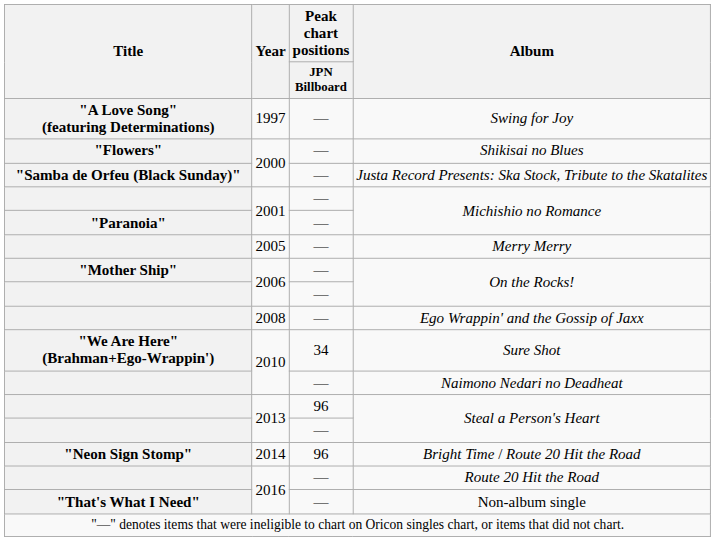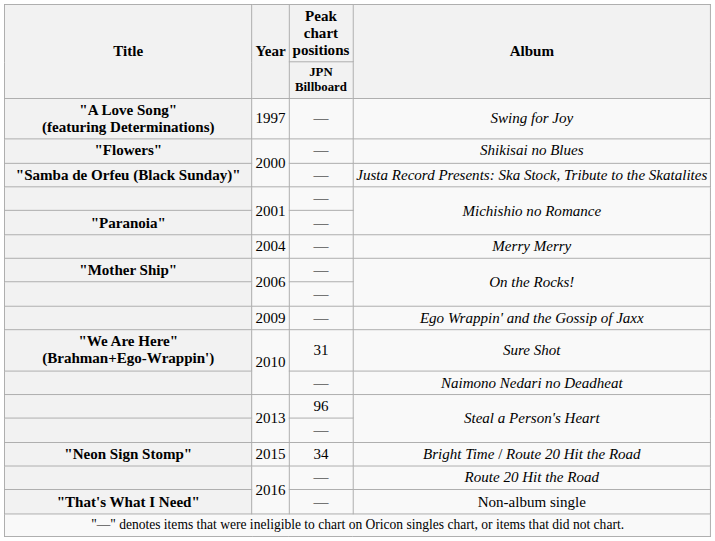 <table class="wikitable plainrowheaders" style="text-align:center;">
 <tr>
 <th scope="col" rowspan="2" style="width:16em;">Title</th>
 <th scope="col" rowspan="2">Year</th>
 <th scope="col" colspan="1">Peak chart positions</th>
 <th scope="col" rowspan="2">Album</th>
 </tr>
 <tr>
 <th style="width:3em;font-size:85%">JPN<br>Billboard<br></th>
 </tr>
 <tr>
 <th scope="row">"A Love Song"<br><span>(featuring Determinations)</span></th>
 <td rowspan="1">1997</td>
 <td>—</td>
 <td><em>Swing for Joy</em></td>
 </tr>
 <tr>
 <th scope="row">"Flowers"</th>
 <td rowspan="2">2000</td>
 <td>—</td>
 <td><em>Shikisai no Blues</em></td>
 </tr>
 <tr>
 <th scope="row">"Samba de Orfeu (Black Sunday)"</th>
 <td>—</td>
 <td><em>Justa Record Presents: Ska Stock, Tribute to the Skatalites</em></td>
 </tr>
 <tr>
 <th scope="row"></th>
 <td rowspan="2">2001</td>
 <td>—</td>
 <td rowspan="2"><em>Michishio no Romance</em></td>
 </tr>
 <tr>
 <th scope="row">"Paranoia"</th>
 <td>—</td>
 </tr>
 <tr>
 <th scope="row"></th>
-<td>2005</td>
+<td>2004</td>
 <td>—</td>
 <td><em>Merry Merry</em></td>
 </tr>
 <tr>
 <th scope="row">"Mother Ship"</th>
 <td rowspan="2">2006</td>
 <td>—</td>
 <td rowspan="2"><em>On the Rocks!</em></td>
 </tr>
 <tr>
 <th scope="row"></th>
 <td>—</td>
 </tr>
 <tr>
 <th scope="row"></th>
-<td>2008</td>
+<td>2009</td>
 <td>—</td>
 <td><em>Ego Wrappin' and the Gossip of Jaxx</em></td>
 </tr>
 <tr>
 <th scope="row">"We Are Here"<br><span>(Brahman+Ego-Wrappin')</span></th>
 <td rowspan="2">2010</td>
-<td>34</td>
+<td>31</td>
 <td><em>Sure Shot</em></td>
 </tr>
 <tr>
 <th scope="row"></th>
 <td>—</td>
 <td><em>Naimono Nedari no Deadheat</em></td>
 </tr>
 <tr>
 <th scope="row"></th>
 <td rowspan="2">2013</td>
 <td>96</td>
 <td rowspan="2"><em>Steal a Person's Heart</em></td>
 </tr>
 <tr>
 <th scope="row"></th>
 <td>—</td>
 </tr>
 <tr>
 <th scope="row">"Neon Sign Stomp"</th>
-<td>2014</td>
-<td>96</td>
+<td>2015</td>
+<td>34</td>
 <td><em>Bright Time</em> / <em>Route 20 Hit the Road</em></td>
 </tr>
 <tr>
 <th scope="row"></th>
 <td rowspan="2">2016</td>
 <td>—</td>
 <td><em>Route 20 Hit the Road</em></td>
 </tr>
 <tr>
 <th scope="row">"That's What I Need"</th>
 <td>—</td>
 <td>Non-album single</td>
 </tr>
 <tr>
 <td colspan="12" align="center" style="font-size:90%;">"—" denotes items that were ineligible to chart on Oricon singles chart, or items that did not chart.</td>
 </tr>
 </table>
